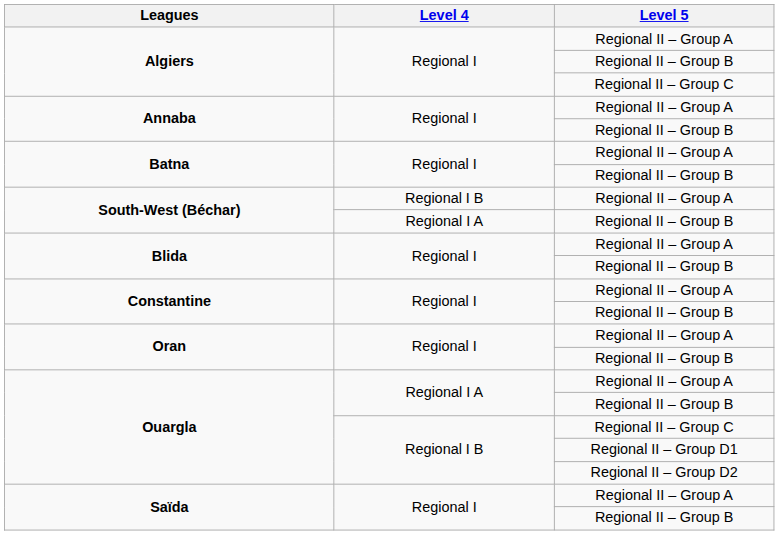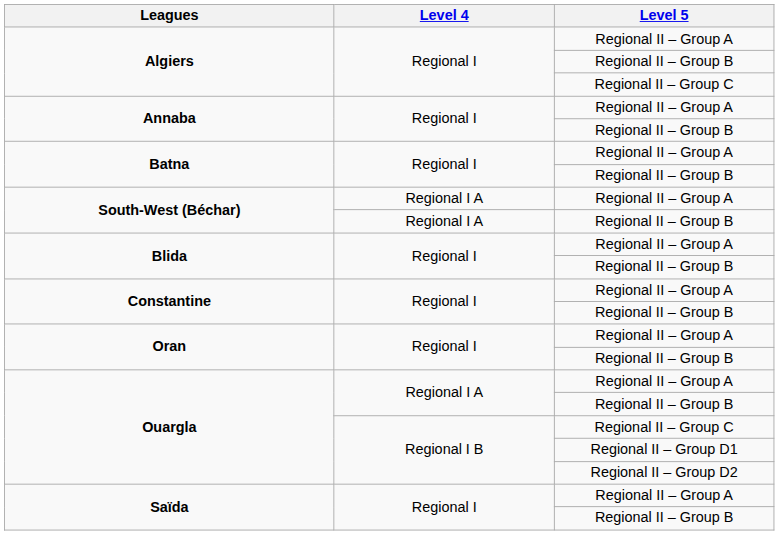 <table class="wikitable" style="text-align: center;">
 <tr>
 <th width="30%">Leagues</th>
 <th width="20%"><a href='#'>Level 4</a></th>
 <th width="20%"><a href='#'>Level 5</a></th>
 </tr>
 <tr>
 <td rowspan="3"><strong>Algiers</strong></td>
 <td rowspan="3">Regional I</td>
 <td>Regional II – Group A</td>
 </tr>
 <tr>
 <td>Regional II – Group B</td>
 </tr>
 <tr>
 <td>Regional II – Group C</td>
 </tr>
 <tr>
 <td rowspan=2><strong>Annaba</strong></td>
 <td rowspan=2>Regional I</td>
 <td>Regional II – Group A</td>
 </tr>
 <tr>
 <td>Regional II – Group B</td>
 </tr>
 <tr>
 <td rowspan=2><strong>Batna</strong></td>
 <td rowspan=2>Regional I</td>
 <td>Regional II – Group A</td>
 </tr>
 <tr>
 <td>Regional II – Group B</td>
 </tr>
 <tr>
 <td rowspan=2><strong>South-West (Béchar)</strong></td>
-<td>Regional I B</td>
+<td>Regional I A</td>
 <td>Regional II – Group A</td>
 </tr>
 <tr>
 <td>Regional I A</td>
 <td>Regional II – Group B</td>
 </tr>
 <tr>
 <td rowspan=2><strong>Blida</strong></td>
 <td rowspan=2>Regional I</td>
 <td>Regional II – Group A</td>
 </tr>
 <tr>
 <td>Regional II – Group B</td>
 </tr>
 <tr>
 <td rowspan=2><strong>Constantine</strong></td>
 <td rowspan=2>Regional I</td>
 <td>Regional II – Group A</td>
 </tr>
 <tr>
 <td>Regional II – Group B</td>
 </tr>
 <tr>
 <td rowspan=2><strong>Oran</strong></td>
 <td rowspan=2>Regional I</td>
 <td>Regional II – Group A</td>
 </tr>
 <tr>
 <td>Regional II – Group B</td>
 </tr>
 <tr>
 <td rowspan="5"><strong>Ouargla</strong></td>
 <td rowspan=2>Regional I A</td>
 <td>Regional II – Group A</td>
 </tr>
 <tr>
 <td>Regional II – Group B</td>
 </tr>
 <tr>
 <td rowspan="3">Regional I B</td>
 <td>Regional II – Group C</td>
 </tr>
 <tr>
 <td>Regional II – Group D1</td>
 </tr>
 <tr>
 <td>Regional II – Group D2</td>
 </tr>
 <tr>
 <td rowspan=2><strong>Saïda</strong></td>
 <td rowspan=2>Regional I</td>
 <td>Regional II – Group A</td>
 </tr>
 <tr>
 <td>Regional II – Group B</td>
 </tr>
 </table>
